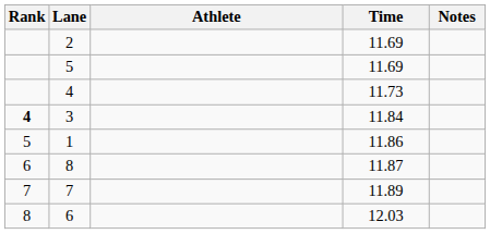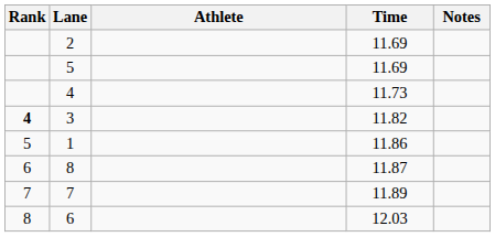 <table class="wikitable sortable" style="text-align:center">
 <tr>
 <th width=10>Rank</th>
 <th width=10>Lane</th>
 <th width=250>Athlete</th>
 <th width=80>Time</th>
 <th width=50>Notes</th>
 </tr>
 <tr>
 <td></td>
 <td>2</td>
 <td align=left></td>
 <td>11.69</td>
 <td></td>
 </tr>
 <tr>
 <td></td>
 <td>5</td>
 <td align=left></td>
 <td>11.69</td>
 <td></td>
 </tr>
 <tr>
 <td></td>
 <td>4</td>
 <td align=left></td>
 <td>11.73</td>
 <td></td>
 </tr>
 <tr>
 <td><strong>4</strong></td>
 <td>3</td>
 <td align=left></td>
-<td>11.84</td>
+<td>11.82</td>
 <td></td>
 </tr>
 <tr>
 <td>5</td>
 <td>1</td>
 <td align=left></td>
 <td>11.86</td>
 <td></td>
 </tr>
 <tr>
 <td>6</td>
 <td>8</td>
 <td align=left></td>
 <td>11.87</td>
 <td></td>
 </tr>
 <tr>
 <td>7</td>
 <td>7</td>
 <td align=left></td>
 <td>11.89</td>
 <td></td>
 </tr>
 <tr>
 <td>8</td>
 <td>6</td>
 <td align=left></td>
 <td>12.03</td>
 <td></td>
 </tr>
 </table>
